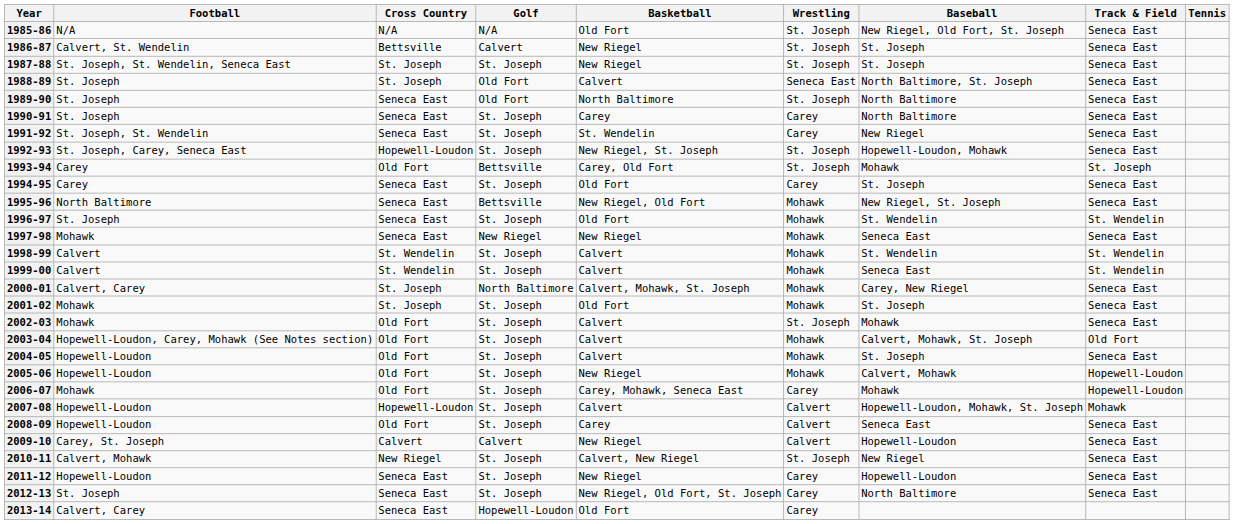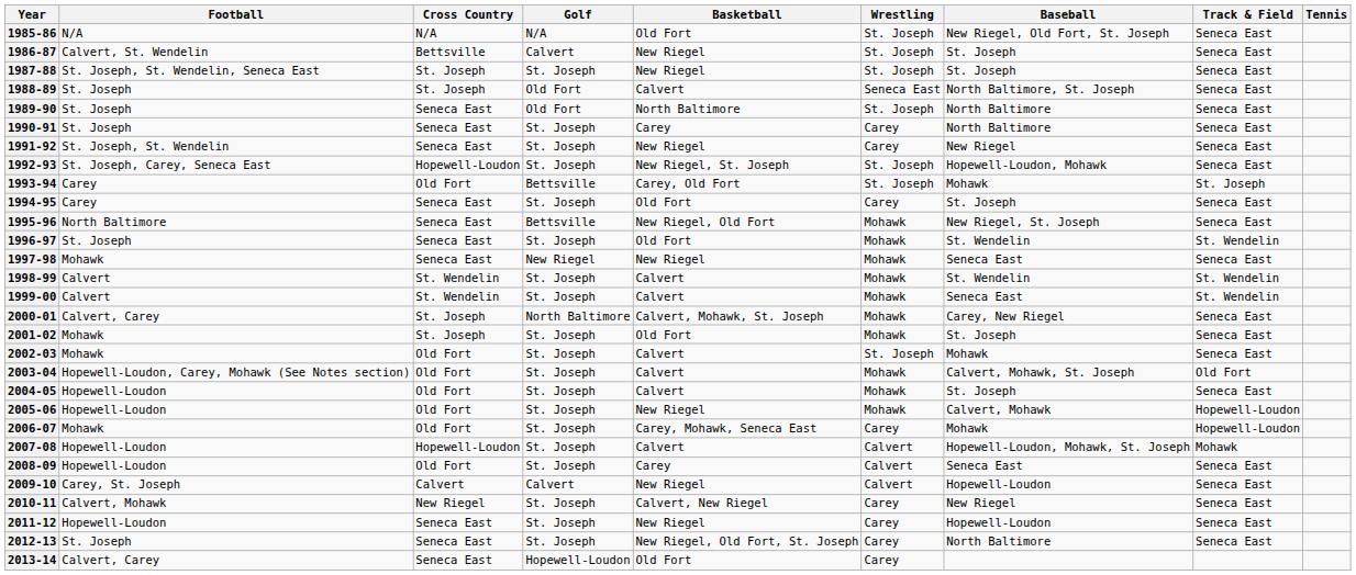 <table class="wikitable">
 <tr>
 <th>Year</th>
 <th>Football</th>
 <th>Cross Country</th>
 <th>Golf</th>
 <th>Basketball</th>
 <th>Wrestling</th>
 <th>Baseball</th>
 <th>Track & Field</th>
 <th>Tennis</th>
 </tr>
 <tr align="left">
 <th>1985-86</th>
 <td>N/A</td>
 <td>N/A</td>
 <td>N/A</td>
 <td>Old Fort</td>
 <td>St. Joseph</td>
 <td>New Riegel, Old Fort, St. Joseph</td>
 <td>Seneca East</td>
 <td></td>
 </tr>
 <tr align="left">
 <th>1986-87</th>
 <td>Calvert, St. Wendelin</td>
 <td>Bettsville</td>
 <td>Calvert</td>
 <td>New Riegel</td>
 <td>St. Joseph</td>
 <td>St. Joseph</td>
 <td>Seneca East</td>
 <td></td>
 </tr>
 <tr align="left">
 <th>1987-88</th>
 <td>St. Joseph, St. Wendelin, Seneca East</td>
 <td>St. Joseph</td>
 <td>St. Joseph</td>
 <td>New Riegel</td>
 <td>St. Joseph</td>
 <td>St. Joseph</td>
 <td>Seneca East</td>
 <td></td>
 </tr>
 <tr align="left">
 <th>1988-89</th>
 <td>St. Joseph</td>
 <td>St. Joseph</td>
 <td>Old Fort</td>
 <td>Calvert</td>
 <td>Seneca East</td>
 <td>North Baltimore, St. Joseph</td>
 <td>Seneca East</td>
 <td></td>
 </tr>
 <tr align="left">
 <th>1989-90</th>
 <td>St. Joseph</td>
 <td>Seneca East</td>
 <td>Old Fort</td>
 <td>North Baltimore</td>
 <td>St. Joseph</td>
 <td>North Baltimore</td>
 <td>Seneca East</td>
 <td></td>
 </tr>
 <tr align="left">
 <th>1990-91</th>
 <td>St. Joseph</td>
 <td>Seneca East</td>
 <td>St. Joseph</td>
 <td>Carey</td>
 <td>Carey</td>
 <td>North Baltimore</td>
 <td>Seneca East</td>
 <td></td>
 </tr>
 <tr align="left">
 <th>1991-92</th>
 <td>St. Joseph, St. Wendelin</td>
 <td>Seneca East</td>
 <td>St. Joseph</td>
-<td>St. Wendelin</td>
+<td>New Riegel</td>
 <td>Carey</td>
 <td>New Riegel</td>
 <td>Seneca East</td>
 <td></td>
 </tr>
 <tr align="left">
 <th>1992-93</th>
 <td>St. Joseph, Carey, Seneca East</td>
 <td>Hopewell-Loudon</td>
 <td>St. Joseph</td>
 <td>New Riegel, St. Joseph</td>
 <td>St. Joseph</td>
 <td>Hopewell-Loudon, Mohawk</td>
 <td>Seneca East</td>
 <td></td>
 </tr>
 <tr align="left">
 <th>1993-94</th>
 <td>Carey</td>
 <td>Old Fort</td>
 <td>Bettsville</td>
 <td>Carey, Old Fort</td>
 <td>St. Joseph</td>
 <td>Mohawk</td>
 <td>St. Joseph</td>
 <td></td>
 </tr>
 <tr align="left">
 <th>1994-95</th>
 <td>Carey</td>
 <td>Seneca East</td>
 <td>St. Joseph</td>
 <td>Old Fort</td>
 <td>Carey</td>
 <td>St. Joseph</td>
 <td>Seneca East</td>
 <td></td>
 </tr>
 <tr align="left">
 <th>1995-96</th>
 <td>North Baltimore</td>
 <td>Seneca East</td>
 <td>Bettsville</td>
 <td>New Riegel, Old Fort</td>
 <td>Mohawk</td>
 <td>New Riegel, St. Joseph</td>
 <td>Seneca East</td>
 <td></td>
 </tr>
 <tr align="left">
 <th>1996-97</th>
 <td>St. Joseph</td>
 <td>Seneca East</td>
 <td>St. Joseph</td>
 <td>Old Fort</td>
 <td>Mohawk</td>
 <td>St. Wendelin</td>
 <td>St. Wendelin</td>
 <td></td>
 </tr>
 <tr align="left">
 <th>1997-98</th>
 <td>Mohawk</td>
 <td>Seneca East</td>
 <td>New Riegel</td>
 <td>New Riegel</td>
 <td>Mohawk</td>
 <td>Seneca East</td>
 <td>Seneca East</td>
 <td></td>
 </tr>
 <tr align="left">
 <th>1998-99</th>
 <td>Calvert</td>
 <td>St. Wendelin</td>
 <td>St. Joseph</td>
 <td>Calvert</td>
 <td>Mohawk</td>
 <td>St. Wendelin</td>
 <td>St. Wendelin</td>
 <td></td>
 </tr>
 <tr align="left">
 <th>1999-00</th>
 <td>Calvert</td>
 <td>St. Wendelin</td>
 <td>St. Joseph</td>
 <td>Calvert</td>
 <td>Mohawk</td>
 <td>Seneca East</td>
 <td>St. Wendelin</td>
 <td></td>
 </tr>
 <tr align="left">
 <th>2000-01</th>
 <td>Calvert, Carey</td>
 <td>St. Joseph</td>
 <td>North Baltimore</td>
 <td>Calvert, Mohawk, St. Joseph</td>
 <td>Mohawk</td>
 <td>Carey, New Riegel</td>
 <td>Seneca East</td>
 <td></td>
 </tr>
 <tr align="left">
 <th>2001-02</th>
 <td>Mohawk</td>
 <td>St. Joseph</td>
 <td>St. Joseph</td>
 <td>Old Fort</td>
 <td>Mohawk</td>
 <td>St. Joseph</td>
 <td>Seneca East</td>
 <td></td>
 </tr>
 <tr align="left">
 <th>2002-03</th>
 <td>Mohawk</td>
 <td>Old Fort</td>
 <td>St. Joseph</td>
 <td>Calvert</td>
 <td>St. Joseph</td>
 <td>Mohawk</td>
 <td>Seneca East</td>
 <td></td>
 </tr>
 <tr align="left">
 <th>2003-04</th>
 <td>Hopewell-Loudon, Carey, Mohawk (See Notes section)</td>
 <td>Old Fort</td>
 <td>St. Joseph</td>
 <td>Calvert</td>
 <td>Mohawk</td>
 <td>Calvert, Mohawk, St. Joseph</td>
 <td>Old Fort</td>
 <td></td>
 </tr>
 <tr align="left">
 <th>2004-05</th>
 <td>Hopewell-Loudon</td>
 <td>Old Fort</td>
 <td>St. Joseph</td>
 <td>Calvert</td>
 <td>Mohawk</td>
 <td>St. Joseph</td>
 <td>Seneca East</td>
 <td></td>
 </tr>
 <tr align="left">
 <th>2005-06</th>
 <td>Hopewell-Loudon</td>
 <td>Old Fort</td>
 <td>St. Joseph</td>
 <td>New Riegel</td>
 <td>Mohawk</td>
 <td>Calvert, Mohawk</td>
 <td>Hopewell-Loudon</td>
 <td></td>
 </tr>
 <tr align="left">
 <th>2006-07</th>
 <td>Mohawk</td>
 <td>Old Fort</td>
 <td>St. Joseph</td>
 <td>Carey, Mohawk, Seneca East</td>
 <td>Carey</td>
 <td>Mohawk</td>
 <td>Hopewell-Loudon</td>
 <td></td>
 </tr>
 <tr align="left">
 <th>2007-08</th>
 <td>Hopewell-Loudon</td>
 <td>Hopewell-Loudon</td>
 <td>St. Joseph</td>
 <td>Calvert</td>
 <td>Calvert</td>
 <td>Hopewell-Loudon, Mohawk, St. Joseph</td>
 <td>Mohawk</td>
 <td></td>
 </tr>
 <tr align="left">
 <th>2008-09</th>
 <td>Hopewell-Loudon</td>
 <td>Old Fort</td>
 <td>St. Joseph</td>
 <td>Carey</td>
 <td>Calvert</td>
 <td>Seneca East</td>
 <td>Seneca East</td>
 <td></td>
 </tr>
 <tr align="left">
 <th>2009-10</th>
 <td>Carey, St. Joseph</td>
 <td>Calvert</td>
 <td>Calvert</td>
 <td>New Riegel</td>
 <td>Calvert</td>
 <td>Hopewell-Loudon</td>
 <td>Seneca East</td>
 <td></td>
 </tr>
 <tr align="left">
 <th>2010-11</th>
 <td>Calvert, Mohawk</td>
 <td>New Riegel</td>
 <td>St. Joseph</td>
 <td>Calvert, New Riegel</td>
-<td>St. Joseph</td>
+<td>Carey</td>
 <td>New Riegel</td>
 <td>Seneca East</td>
 <td></td>
 </tr>
 <tr align="left">
 <th>2011-12</th>
 <td>Hopewell-Loudon</td>
 <td>Seneca East</td>
 <td>St. Joseph</td>
 <td>New Riegel</td>
 <td>Carey</td>
 <td>Hopewell-Loudon</td>
 <td>Seneca East</td>
 <td></td>
 </tr>
 <tr align="left">
 <th>2012-13</th>
 <td>St. Joseph</td>
 <td>Seneca East</td>
 <td>St. Joseph</td>
 <td>New Riegel, Old Fort, St. Joseph</td>
 <td>Carey</td>
 <td>North Baltimore</td>
 <td>Seneca East</td>
 <td></td>
 </tr>
 <tr align="left">
 <th>2013-14</th>
 <td>Calvert, Carey</td>
 <td>Seneca East</td>
 <td>Hopewell-Loudon</td>
 <td>Old Fort</td>
 <td>Carey</td>
 <td></td>
 <td></td>
 <td></td>
 </tr>
 </table>
